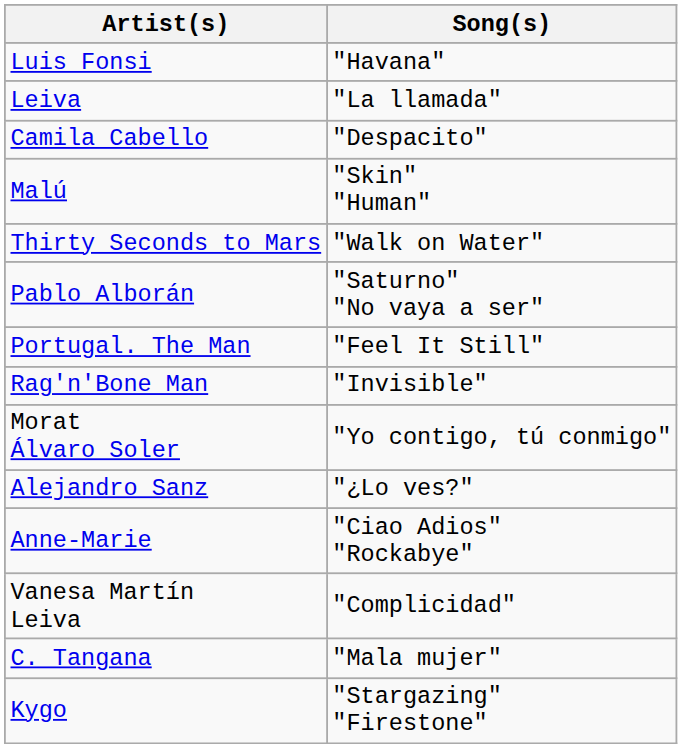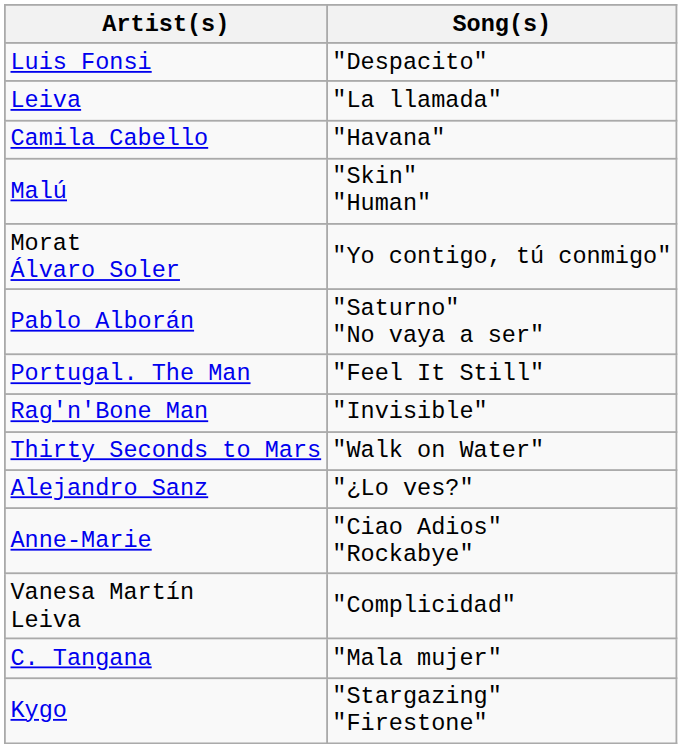 <table class="wikitable">
 <tr>
 <th>Artist(s)</th>
 <th>Song(s)</th>
 </tr>
 <tr>
 <td><a href='#'>Luis Fonsi</a></td>
-<td>"Havana"</td>
+<td>"Despacito"</td>
 </tr>
 <tr>
 <td><a href='#'>Leiva</a></td>
 <td>"La llamada"</td>
 </tr>
 <tr>
 <td><a href='#'>Camila Cabello</a></td>
-<td>"Despacito"</td>
+<td>"Havana"</td>
 </tr>
 <tr>
 <td><a href='#'>Malú</a></td>
 <td>"Skin"<br>"Human"</td>
 </tr>
 <tr>
-<td><a href='#'>Thirty Seconds to Mars</a></td>
-<td>"Walk on Water"</td>
+<td>Morat<br><a href='#'>Álvaro Soler</a></td>
+<td>"Yo contigo, tú conmigo"</td>
 </tr>
 <tr>
 <td><a href='#'>Pablo Alborán</a></td>
 <td>"Saturno"<br>"No vaya a ser"</td>
 </tr>
 <tr>
 <td><a href='#'>Portugal. The Man</a></td>
 <td>"Feel It Still"</td>
 </tr>
 <tr>
 <td><a href='#'>Rag'n'Bone Man</a></td>
 <td>"Invisible"</td>
 </tr>
 <tr>
-<td>Morat<br><a href='#'>Álvaro Soler</a></td>
-<td>"Yo contigo, tú conmigo"</td>
+<td><a href='#'>Thirty Seconds to Mars</a></td>
+<td>"Walk on Water"</td>
 </tr>
 <tr>
 <td><a href='#'>Alejandro Sanz</a></td>
 <td>"¿Lo ves?"</td>
 </tr>
 <tr>
 <td><a href='#'>Anne-Marie</a></td>
 <td>"Ciao Adios"<br>"Rockabye"</td>
 </tr>
 <tr>
 <td>Vanesa Martín<br>Leiva</td>
 <td>"Complicidad"</td>
 </tr>
 <tr>
 <td><a href='#'>C. Tangana</a></td>
 <td>"Mala mujer"</td>
 </tr>
 <tr>
 <td><a href='#'>Kygo</a></td>
 <td>"Stargazing" <br>"Firestone" </td>
 </tr>
 </table>
